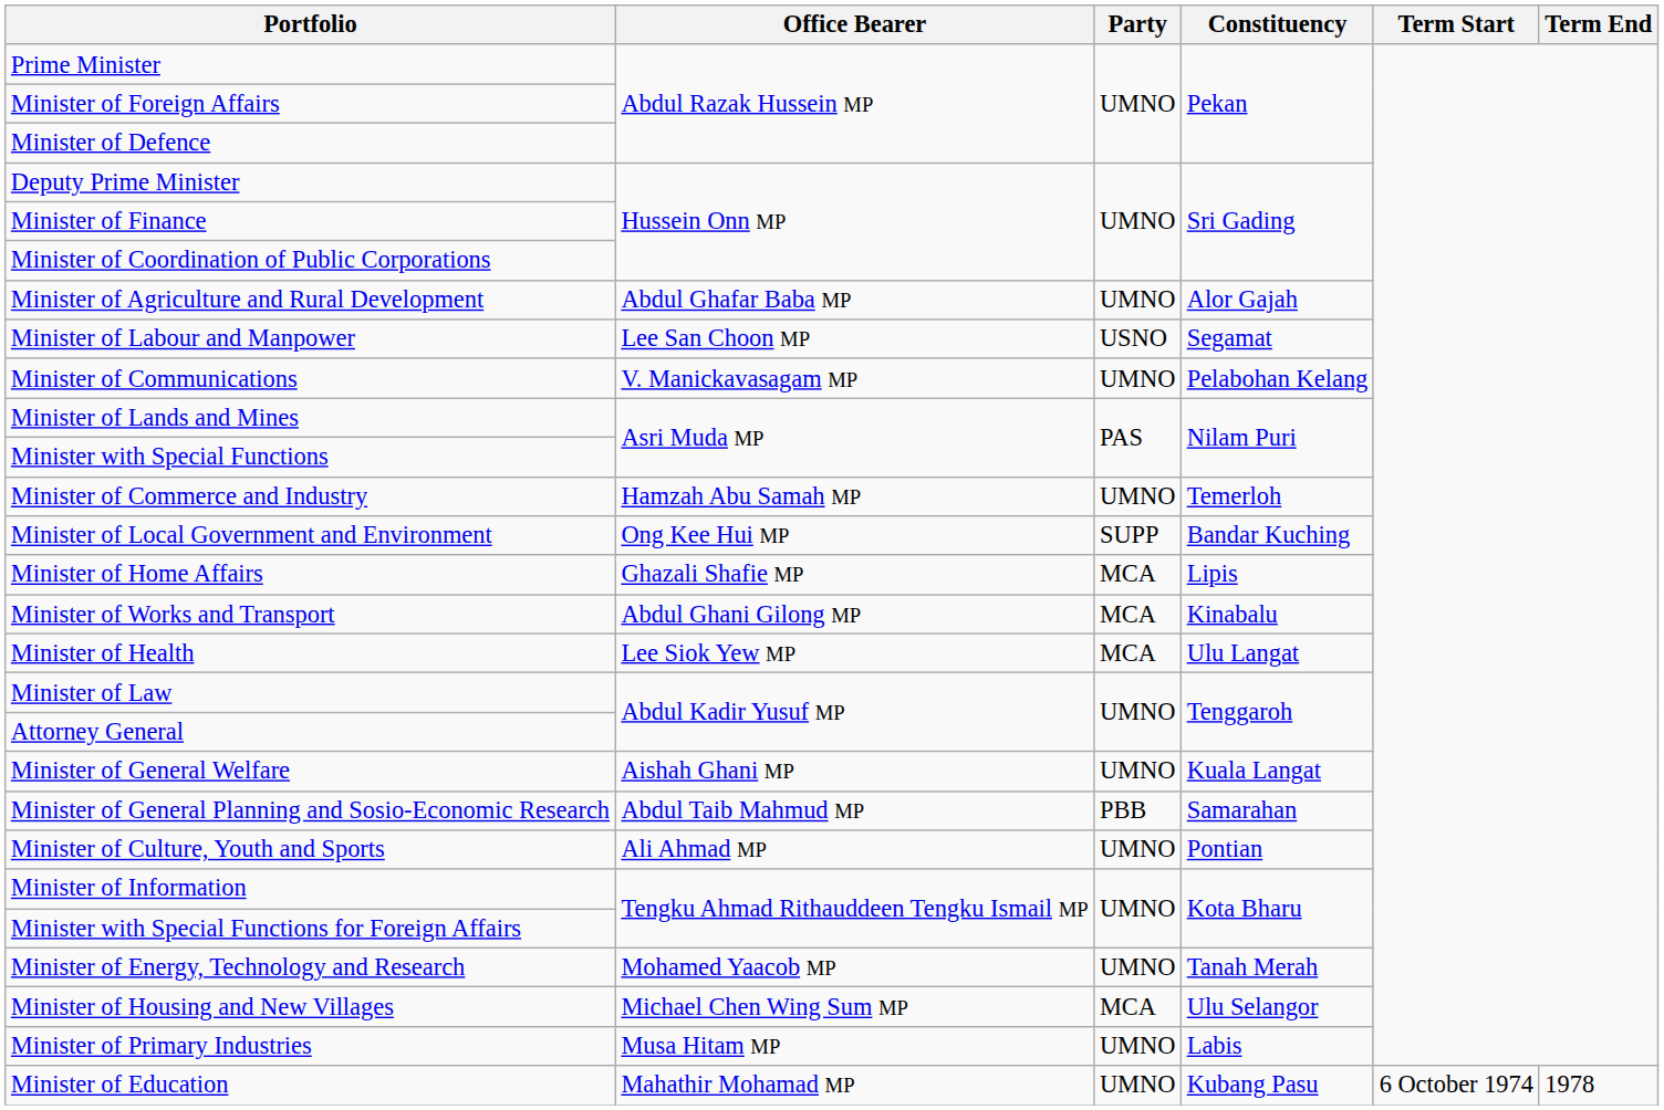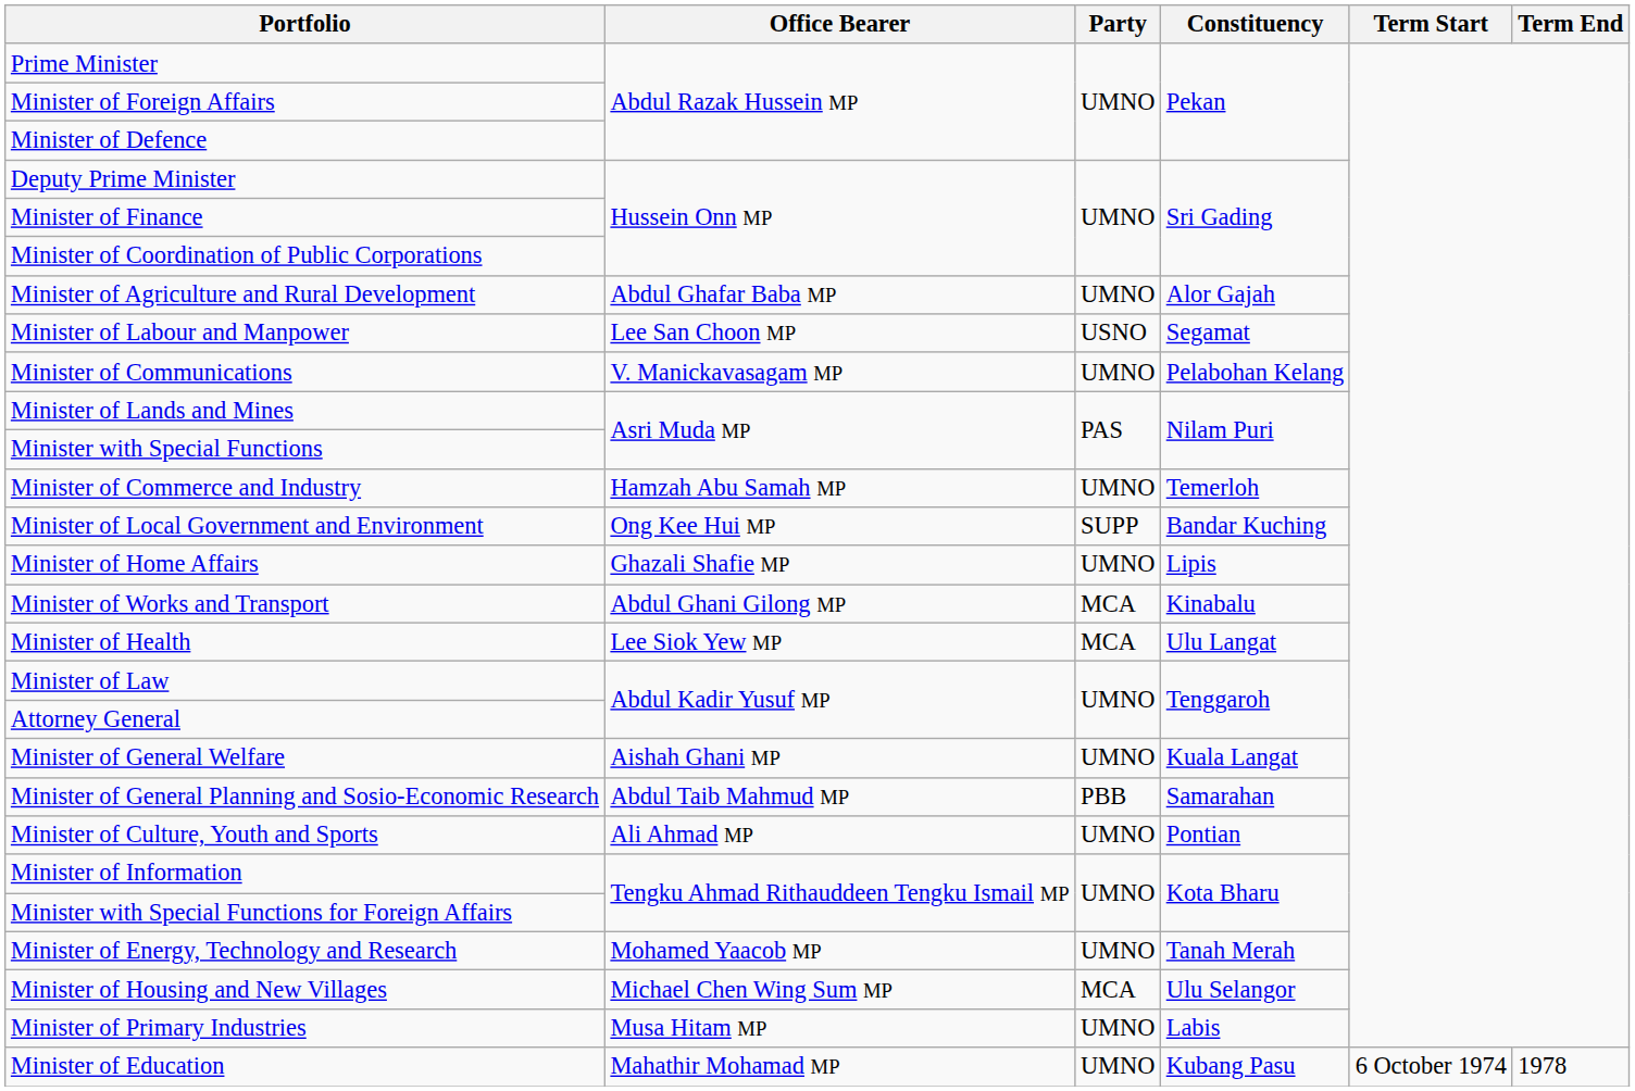 <table class="sortable wikitable">
 <tr>
 <th>Portfolio</th>
 <th>Office Bearer</th>
 <th>Party</th>
 <th>Constituency</th>
 <th>Term Start</th>
 <th>Term End</th>
 </tr>
 <tr>
 <td><a href='#'>Prime Minister</a></td>
 <td rowspan=3><a href='#'>Abdul Razak Hussein</a> <small>MP</small></td>
 <td rowspan=3>UMNO</td>
 <td rowspan=3><a href='#'>Pekan</a></td>
 </tr>
 <tr>
 <td><a href='#'>Minister of Foreign Affairs</a></td>
 </tr>
 <tr>
 <td><a href='#'>Minister of Defence</a></td>
 </tr>
 <tr>
 <td><a href='#'>Deputy Prime Minister</a></td>
 <td rowspan=3><a href='#'>Hussein Onn</a> <small>MP</small></td>
 <td rowspan=3>UMNO</td>
 <td rowspan=3><a href='#'>Sri Gading</a></td>
 </tr>
 <tr>
 <td><a href='#'>Minister of Finance</a></td>
 </tr>
 <tr>
 <td><a href='#'>Minister of Coordination of Public Corporations</a></td>
 </tr>
 <tr>
 <td><a href='#'>Minister of Agriculture and Rural Development</a></td>
 <td><a href='#'>Abdul Ghafar Baba</a> <small>MP</small></td>
 <td>UMNO</td>
 <td><a href='#'>Alor Gajah</a></td>
 </tr>
 <tr>
 <td><a href='#'>Minister of Labour and Manpower</a></td>
 <td><a href='#'>Lee San Choon</a> <small>MP</small></td>
 <td>USNO</td>
 <td><a href='#'>Segamat</a></td>
 </tr>
 <tr>
 <td><a href='#'>Minister of Communications</a></td>
 <td><a href='#'>V. Manickavasagam</a> <small>MP</small></td>
 <td>UMNO</td>
 <td><a href='#'>Pelabohan Kelang</a></td>
 </tr>
 <tr>
 <td><a href='#'>Minister of Lands and Mines</a></td>
 <td rowspan=2><a href='#'>Asri Muda</a> <small>MP</small></td>
 <td rowspan=2>PAS</td>
 <td rowspan=2><a href='#'>Nilam Puri</a></td>
 </tr>
 <tr>
 <td><a href='#'>Minister with Special Functions</a></td>
 </tr>
 <tr>
 <td><a href='#'>Minister of Commerce and Industry</a></td>
 <td><a href='#'>Hamzah Abu Samah</a> <small>MP</small></td>
 <td>UMNO</td>
 <td><a href='#'>Temerloh</a></td>
 </tr>
 <tr>
 <td><a href='#'>Minister of Local Government and Environment</a></td>
 <td><a href='#'>Ong Kee Hui</a> <small>MP</small></td>
 <td>SUPP</td>
 <td><a href='#'>Bandar Kuching</a></td>
 </tr>
 <tr>
 <td><a href='#'>Minister of Home Affairs</a></td>
 <td><a href='#'>Ghazali Shafie</a> <small>MP</small></td>
-<td>MCA</td>
+<td>UMNO</td>
 <td><a href='#'>Lipis</a></td>
 </tr>
 <tr>
 <td><a href='#'>Minister of Works and Transport</a></td>
 <td><a href='#'>Abdul Ghani Gilong</a> <small>MP</small></td>
 <td>MCA</td>
 <td><a href='#'>Kinabalu</a></td>
 </tr>
 <tr>
 <td><a href='#'>Minister of Health</a></td>
 <td><a href='#'>Lee Siok Yew</a> <small>MP</small></td>
 <td>MCA</td>
 <td><a href='#'>Ulu Langat</a></td>
 </tr>
 <tr>
 <td><a href='#'>Minister of Law</a></td>
 <td rowspan=2><a href='#'>Abdul Kadir Yusuf</a> <small>MP</small></td>
 <td rowspan=2>UMNO</td>
 <td rowspan=2><a href='#'>Tenggaroh</a></td>
 </tr>
 <tr>
 <td><a href='#'>Attorney General</a></td>
 </tr>
 <tr>
 <td><a href='#'>Minister of General Welfare</a></td>
 <td><a href='#'>Aishah Ghani</a> <small>MP</small></td>
 <td>UMNO</td>
 <td><a href='#'>Kuala Langat</a></td>
 </tr>
 <tr>
 <td><a href='#'>Minister of General Planning and Sosio-Economic Research</a></td>
 <td><a href='#'>Abdul Taib Mahmud</a> <small>MP</small></td>
 <td>PBB</td>
 <td><a href='#'>Samarahan</a></td>
 </tr>
 <tr>
 <td><a href='#'>Minister of Culture, Youth and Sports</a></td>
 <td><a href='#'>Ali Ahmad</a> <small>MP</small></td>
 <td>UMNO</td>
 <td><a href='#'>Pontian</a></td>
 </tr>
 <tr>
 <td><a href='#'>Minister of Information</a></td>
 <td rowspan=2><a href='#'>Tengku Ahmad Rithauddeen Tengku Ismail</a> <small>MP</small></td>
 <td rowspan=2>UMNO</td>
 <td rowspan=2><a href='#'>Kota Bharu</a></td>
 </tr>
 <tr>
 <td><a href='#'>Minister with Special Functions for Foreign Affairs</a></td>
 </tr>
 <tr>
 <td><a href='#'>Minister of Energy, Technology and Research</a></td>
 <td><a href='#'>Mohamed Yaacob</a> <small>MP</small></td>
 <td>UMNO</td>
 <td><a href='#'>Tanah Merah</a></td>
 </tr>
 <tr>
 <td><a href='#'>Minister of Housing and New Villages</a></td>
 <td><a href='#'>Michael Chen Wing Sum</a> <small>MP</small></td>
 <td>MCA</td>
 <td><a href='#'>Ulu Selangor</a></td>
 </tr>
 <tr>
 <td><a href='#'>Minister of Primary Industries</a></td>
 <td><a href='#'>Musa Hitam</a> <small>MP</small></td>
 <td>UMNO</td>
 <td><a href='#'>Labis</a></td>
 </tr>
 <tr>
 <td><a href='#'>Minister of Education</a></td>
 <td><a href='#'>Mahathir Mohamad</a> <small>MP</small></td>
 <td>UMNO</td>
 <td><a href='#'>Kubang Pasu</a></td>
 <td>6 October 1974</td>
 <td>1978</td>
 </tr>
 </table>
